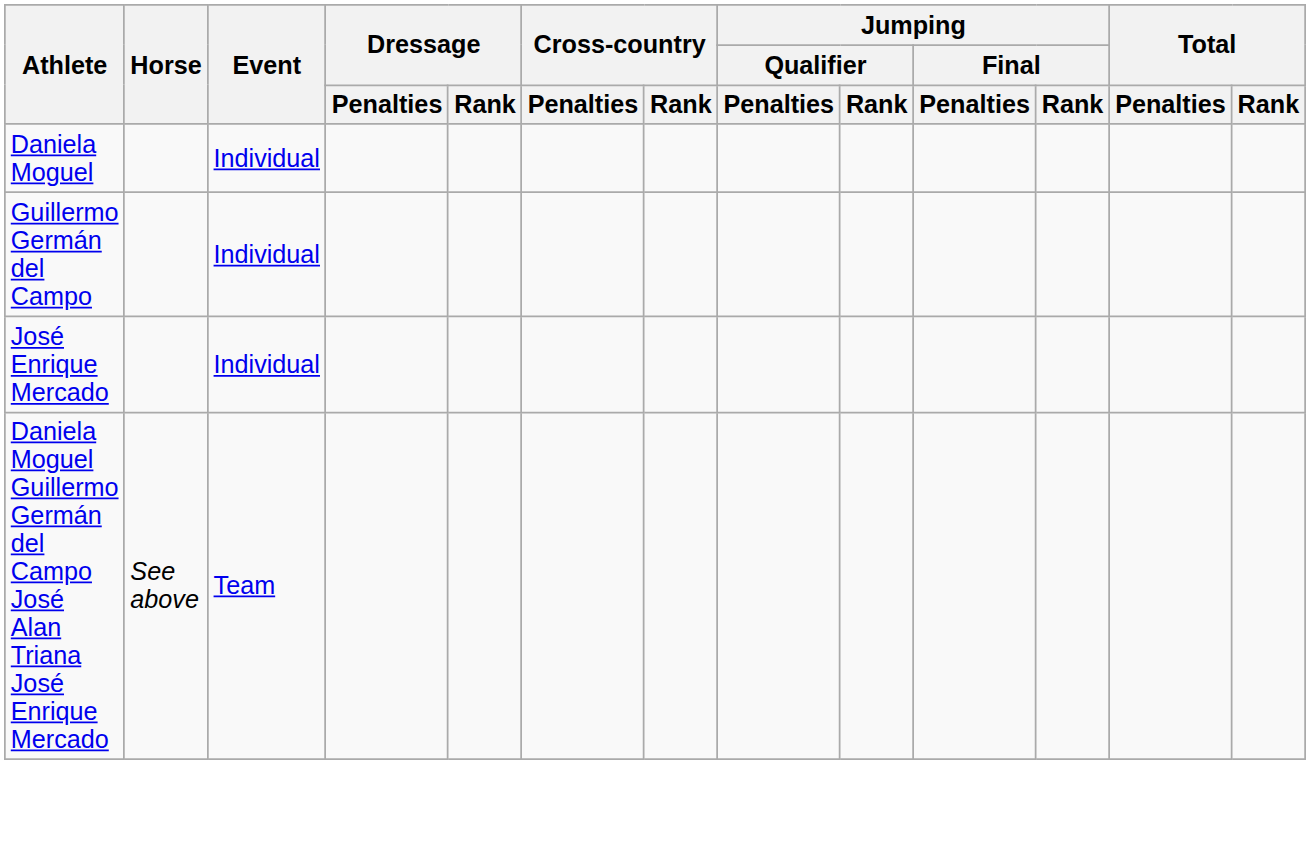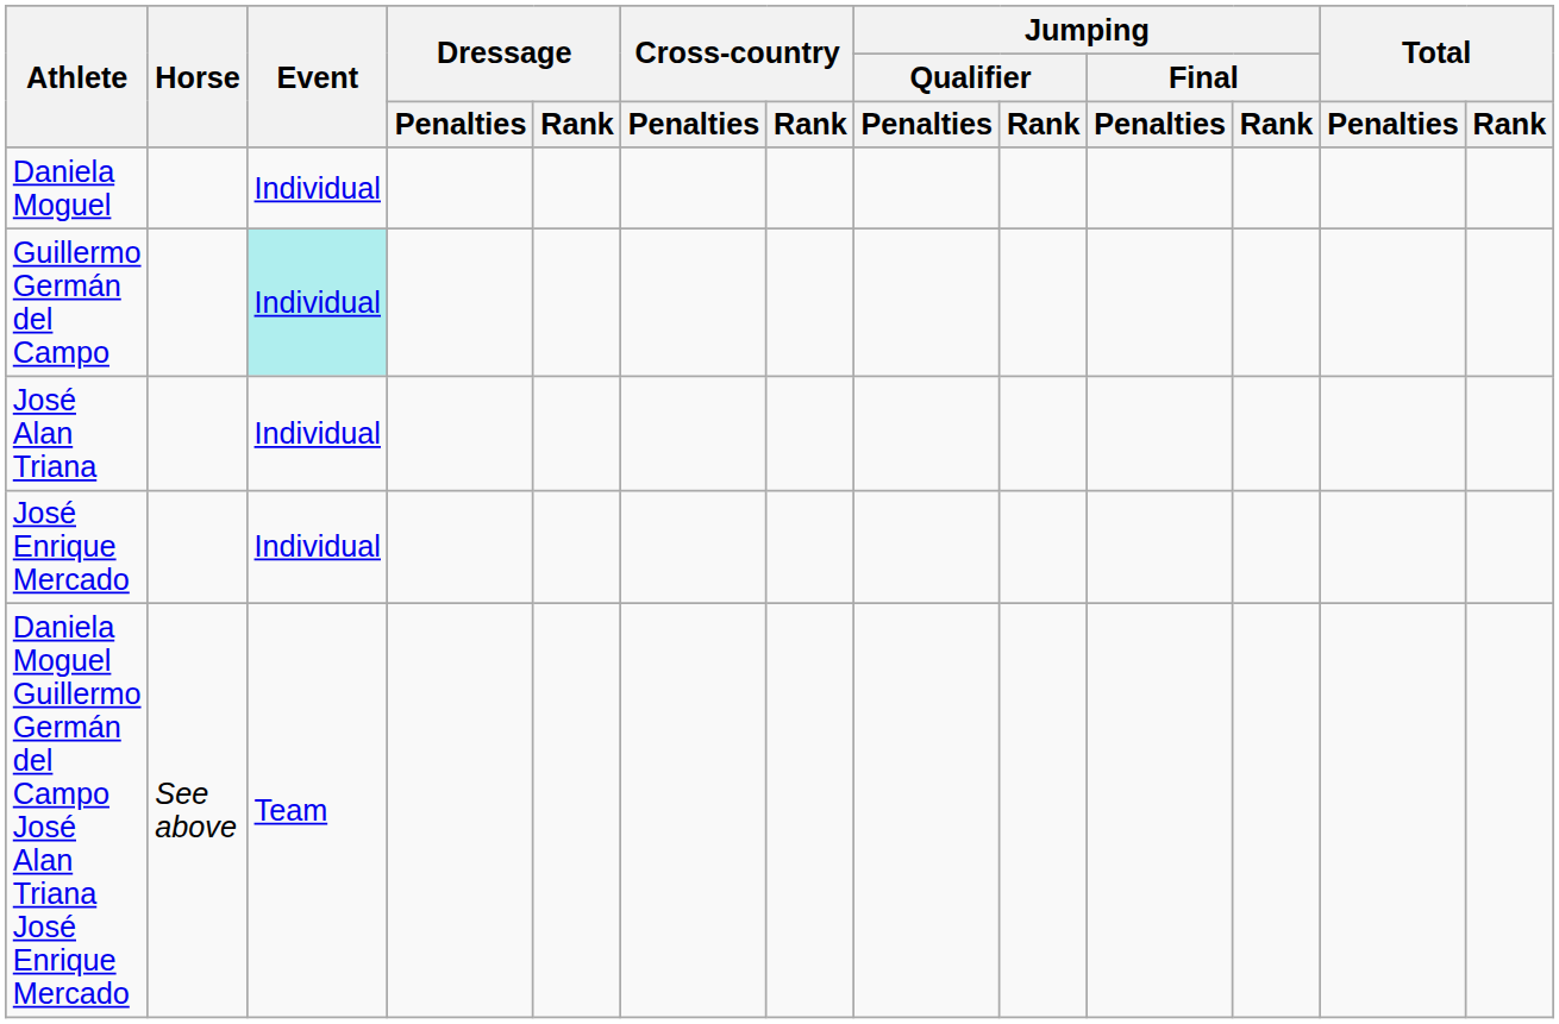 <table class=wikitable style="font-size:90%">
 <tr>
 <th rowspan="3">Athlete</th>
 <th rowspan="3">Horse</th>
 <th rowspan="3">Event</th>
 <th colspan="2" rowspan="2">Dressage</th>
 <th colspan="2" rowspan="2">Cross-country</th>
 <th colspan="4">Jumping</th>
 <th colspan="2" rowspan="2">Total</th>
 </tr>
 <tr>
 <th colspan="2">Qualifier</th>
 <th colspan="2">Final</th>
 </tr>
 <tr>
 <th>Penalties</th>
 <th>Rank</th>
 <th>Penalties</th>
 <th>Rank</th>
 <th>Penalties</th>
 <th>Rank</th>
 <th>Penalties</th>
 <th>Rank</th>
 <th>Penalties</th>
 <th>Rank</th>
 </tr>
 <tr>
 <td><a href='#'>Daniela Moguel</a></td>
 <td></td>
 <td><a href='#'>Individual</a></td>
 <td align="center"></td>
 <td align="center"></td>
 <td align="center"></td>
 <td align="center"></td>
 <td align="center"></td>
 <td align="center"></td>
 <td align="center"></td>
 <td align="center"></td>
 <td align="center"></td>
 <td align="center"></td>
 </tr>
 <tr>
 <td><a href='#'>Guillermo Germán del Campo</a></td>
 <td></td>
+<td style="background: paleturquoise;"><a href='#'>Individual</a></td>
+<td align="center"></td>
+<td align="center"></td>
+<td align="center"></td>
+<td align="center"></td>
+<td align="center"></td>
+<td align="center"></td>
+<td align="center"></td>
+<td align="center"></td>
+<td align="center"></td>
+<td align="center"></td>
+</tr>
+<tr>
+<td><a href='#'>José Alan Triana</a></td>
+<td></td>
 <td><a href='#'>Individual</a></td>
 <td align="center"></td>
 <td align="center"></td>
 <td align="center"></td>
 <td align="center"></td>
 <td align="center"></td>
 <td align="center"></td>
 <td align="center"></td>
 <td align="center"></td>
 <td align="center"></td>
 <td align="center"></td>
 </tr>
 <tr>
 <td><a href='#'>José Enrique Mercado</a></td>
 <td></td>
 <td><a href='#'>Individual</a></td>
 <td align="center"></td>
 <td align="center"></td>
 <td align="center"></td>
 <td align="center"></td>
 <td align="center"></td>
 <td align="center"></td>
 <td align="center"></td>
 <td align="center"></td>
 <td align="center"></td>
 <td align="center"></td>
 </tr>
 <tr>
 <td><a href='#'>Daniela Moguel</a><br><a href='#'>Guillermo Germán del Campo</a><br><a href='#'>José Alan Triana</a><br><a href='#'>José Enrique Mercado</a></td>
 <td><em>See above</em></td>
 <td><a href='#'>Team</a></td>
 <td align="center"></td>
 <td align="center"></td>
 <td align="center"></td>
 <td align="center"></td>
 <td align="center"></td>
 <td align="center"></td>
 <td align="center"></td>
 <td align="center"></td>
 <td align="center"></td>
 <td align="center"></td>
 </tr>
 </table>
